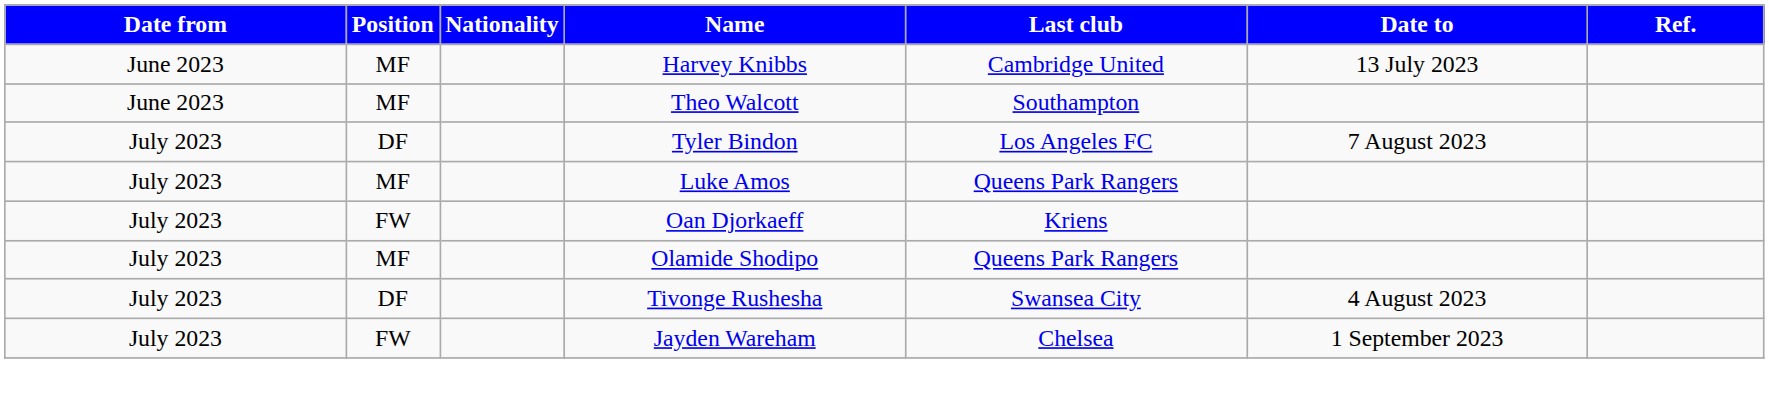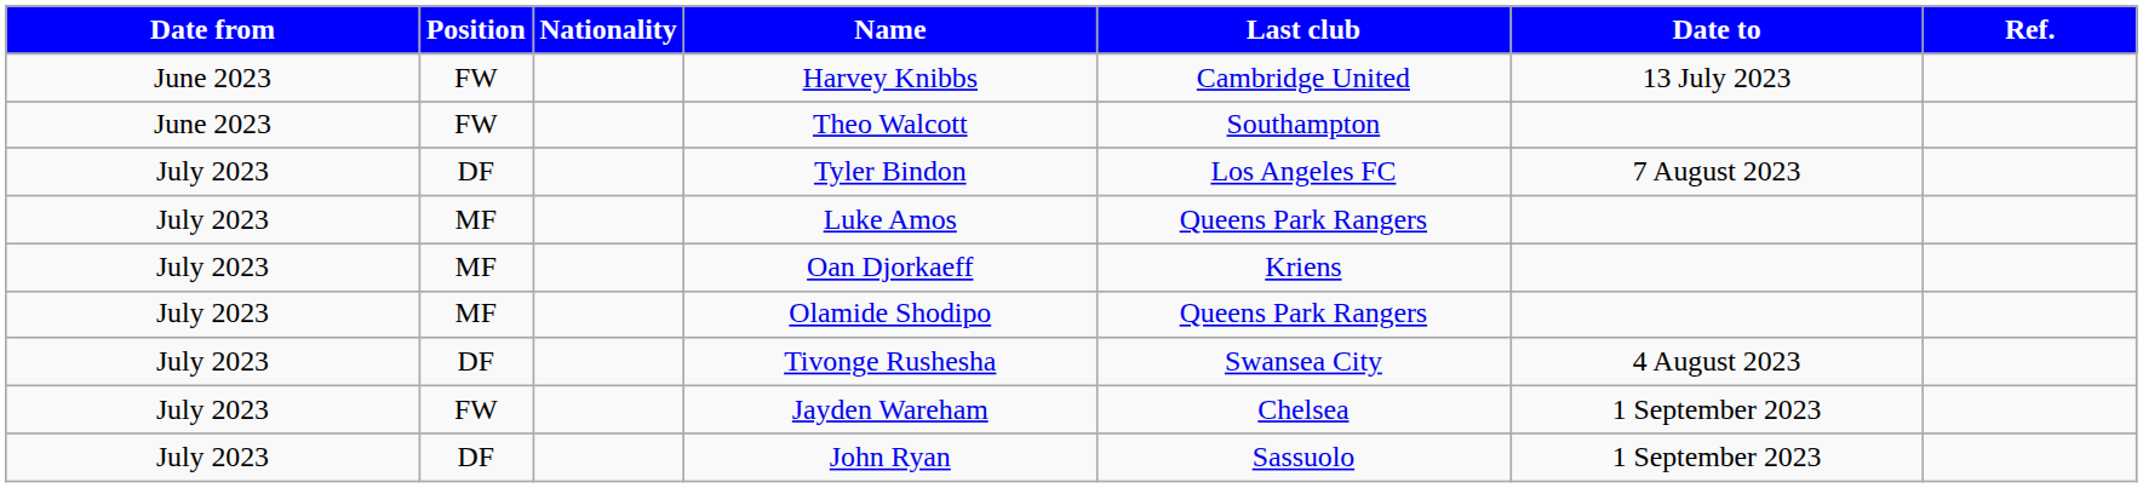 <table class="wikitable"  style="text-align:center; font-size:90%; ">
 <tr>
 <th style="background:#00f; color:white; width:200px;">Date from</th>
 <th style="background:#00f; color:white; width:50px;">Position</th>
 <th style="background:#00f; color:white; width:50px;">Nationality</th>
 <th style="background:#00f; color:white; width:200px;">Name</th>
 <th style="background:#00f; color:white; width:200px;">Last club</th>
 <th style="background:#00f; color:white; width:200px;">Date to</th>
 <th style="background:#00f; color:white; width:100px;">Ref.</th>
 </tr>
 <tr>
 <td>June 2023</td>
-<td>MF</td>
+<td>FW</td>
 <td></td>
 <td><a href='#'>Harvey Knibbs</a></td>
 <td><a href='#'>Cambridge United</a></td>
 <td>13 July 2023</td>
 <td></td>
 </tr>
 <tr>
 <td>June 2023</td>
-<td>MF</td>
+<td>FW</td>
 <td></td>
 <td><a href='#'>Theo Walcott</a></td>
 <td><a href='#'>Southampton</a></td>
 <td></td>
 <td></td>
 </tr>
 <tr>
 <td>July 2023</td>
 <td>DF</td>
 <td></td>
 <td><a href='#'>Tyler Bindon</a></td>
 <td><a href='#'>Los Angeles FC</a></td>
 <td>7 August 2023</td>
 <td></td>
 </tr>
 <tr>
 <td>July 2023</td>
 <td>MF</td>
 <td></td>
 <td><a href='#'>Luke Amos</a></td>
 <td><a href='#'>Queens Park Rangers</a></td>
 <td></td>
 <td></td>
 </tr>
 <tr>
 <td>July 2023</td>
-<td>FW</td>
+<td>MF</td>
 <td></td>
 <td><a href='#'>Oan Djorkaeff</a></td>
 <td><a href='#'>Kriens</a></td>
 <td></td>
 <td></td>
 </tr>
 <tr>
 <td>July 2023</td>
 <td>MF</td>
 <td></td>
 <td><a href='#'>Olamide Shodipo</a></td>
 <td><a href='#'>Queens Park Rangers</a></td>
 <td></td>
 <td></td>
 </tr>
 <tr>
 <td>July 2023</td>
 <td>DF</td>
 <td></td>
 <td><a href='#'>Tivonge Rushesha</a></td>
 <td><a href='#'>Swansea City</a></td>
 <td>4 August 2023</td>
 <td></td>
 </tr>
 <tr>
 <td>July 2023</td>
 <td>FW</td>
 <td></td>
 <td><a href='#'>Jayden Wareham</a></td>
 <td><a href='#'>Chelsea</a></td>
 <td>1 September 2023</td>
 <td></td>
 </tr>
+<tr>
+<td>July 2023</td>
+<td>DF</td>
+<td></td>
+<td><a href='#'>John Ryan</a></td>
+<td><a href='#'>Sassuolo</a></td>
+<td>1 September 2023</td>
+<td></td>
+</tr>
 </table>
